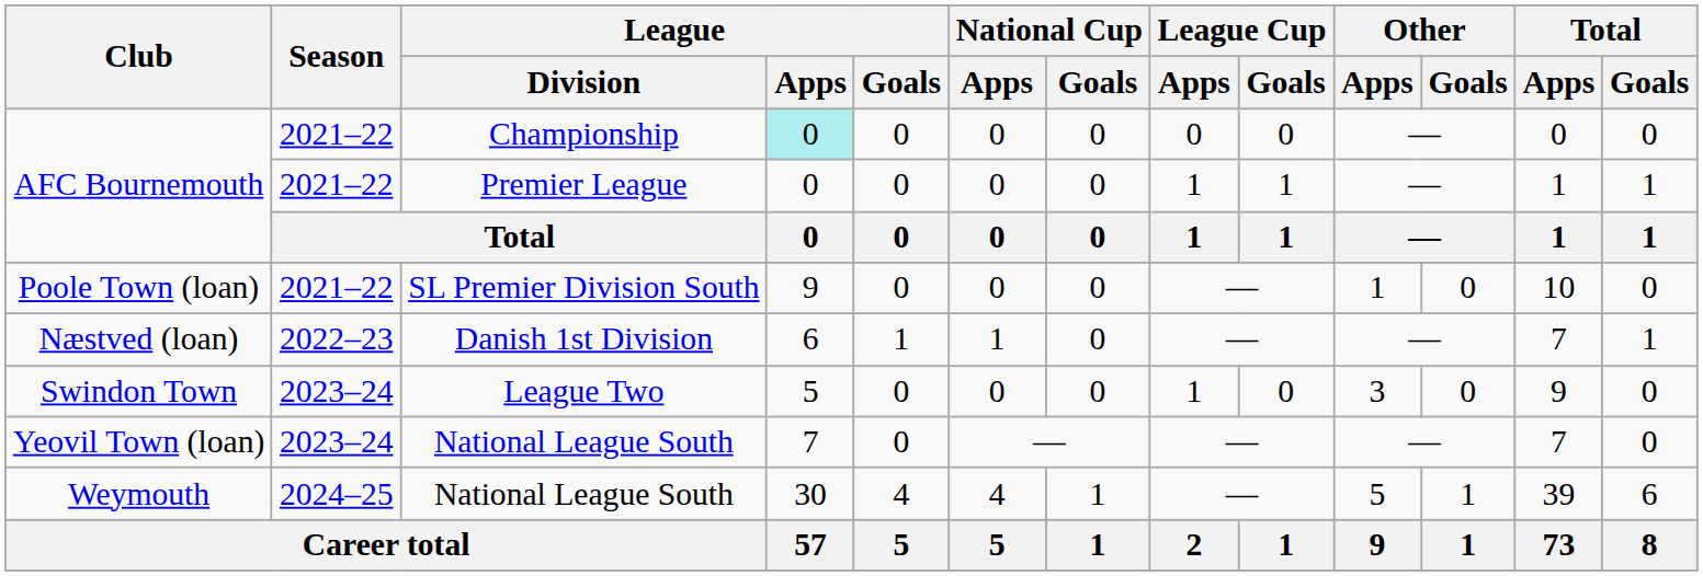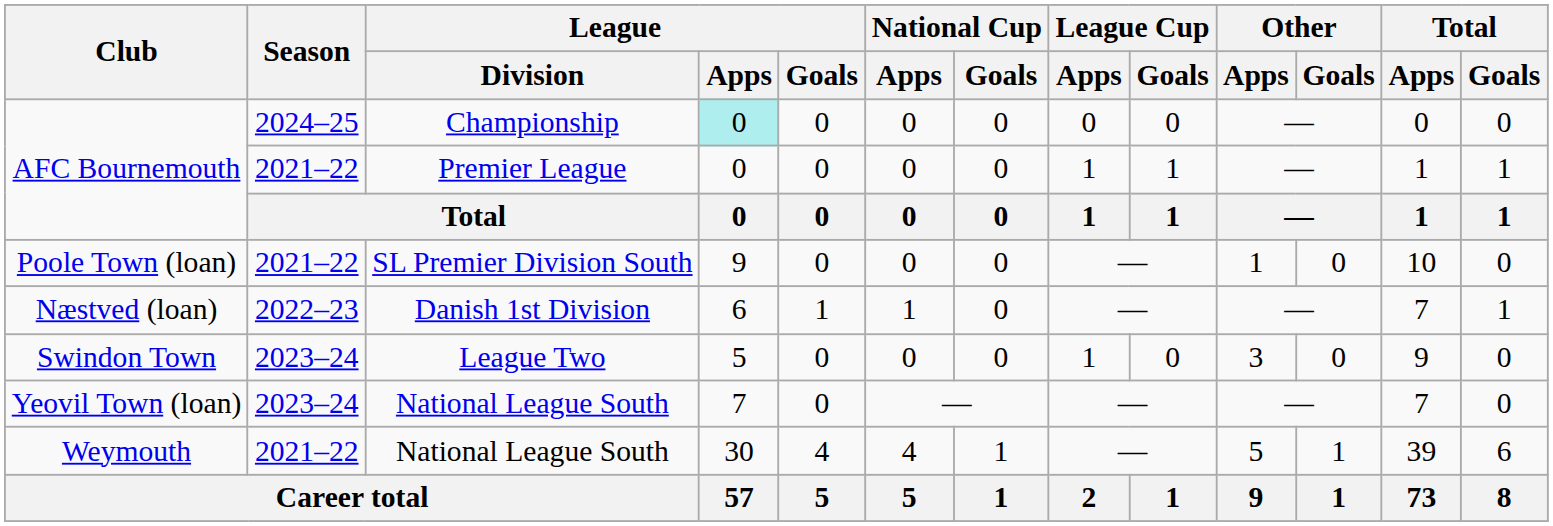 <table class="wikitable" style="text-align:center">
 <tr>
 <th rowspan="2">Club</th>
 <th rowspan="2">Season</th>
 <th colspan="3">League</th>
 <th colspan="2">National Cup</th>
 <th colspan="2">League Cup</th>
 <th colspan="2">Other</th>
 <th colspan="2">Total</th>
 </tr>
 <tr>
 <th>Division</th>
 <th>Apps</th>
 <th>Goals</th>
 <th>Apps</th>
 <th>Goals</th>
 <th>Apps</th>
 <th>Goals</th>
 <th>Apps</th>
 <th>Goals</th>
 <th>Apps</th>
 <th>Goals</th>
 </tr>
 <tr>
 <td rowspan="3"><a href='#'>AFC Bournemouth</a></td>
-<td><a href='#'>2021–22</a></td>
+<td><a href='#'>2024–25</a></td>
 <td><a href='#'>Championship</a></td>
 <td style="background: paleturquoise;">0</td>
 <td>0</td>
 <td>0</td>
 <td>0</td>
 <td>0</td>
 <td>0</td>
 <td colspan="2">—</td>
 <td>0</td>
 <td>0</td>
 </tr>
 <tr>
 <td><a href='#'>2021–22</a></td>
 <td><a href='#'>Premier League</a></td>
 <td>0</td>
 <td>0</td>
 <td>0</td>
 <td>0</td>
 <td>1</td>
 <td>1</td>
 <td colspan="2">—</td>
 <td>1</td>
 <td>1</td>
 </tr>
 <tr>
 <th colspan="2">Total</th>
 <th>0</th>
 <th>0</th>
 <th>0</th>
 <th>0</th>
 <th>1</th>
 <th>1</th>
 <th colspan="2">—</th>
 <th>1</th>
 <th>1</th>
 </tr>
 <tr>
 <td><a href='#'>Poole Town</a> (loan)</td>
 <td><a href='#'>2021–22</a></td>
 <td><a href='#'>SL Premier Division South</a></td>
 <td>9</td>
 <td>0</td>
 <td>0</td>
 <td>0</td>
 <td colspan="2">—</td>
 <td>1</td>
 <td>0</td>
 <td>10</td>
 <td>0</td>
 </tr>
 <tr>
 <td><a href='#'>Næstved</a> (loan)</td>
 <td><a href='#'>2022–23</a></td>
 <td><a href='#'>Danish 1st Division</a></td>
 <td>6</td>
 <td>1</td>
 <td>1</td>
 <td>0</td>
 <td colspan="2">—</td>
 <td colspan="2">—</td>
 <td>7</td>
 <td>1</td>
 </tr>
 <tr>
 <td><a href='#'>Swindon Town</a></td>
 <td><a href='#'>2023–24</a></td>
 <td><a href='#'>League Two</a></td>
 <td>5</td>
 <td>0</td>
 <td>0</td>
 <td>0</td>
 <td>1</td>
 <td>0</td>
 <td>3</td>
 <td>0</td>
 <td>9</td>
 <td>0</td>
 </tr>
 <tr>
 <td><a href='#'>Yeovil Town</a> (loan)</td>
 <td><a href='#'>2023–24</a></td>
 <td><a href='#'>National League South</a></td>
 <td>7</td>
 <td>0</td>
 <td colspan="2">—</td>
 <td colspan="2">—</td>
 <td colspan="2">—</td>
 <td>7</td>
 <td>0</td>
 </tr>
 <tr>
 <td><a href='#'>Weymouth</a></td>
-<td><a href='#'>2024–25</a></td>
+<td><a href='#'>2021–22</a></td>
 <td>National League South</td>
 <td>30</td>
 <td>4</td>
 <td>4</td>
 <td>1</td>
 <td colspan="2">—</td>
 <td>5</td>
 <td>1</td>
 <td>39</td>
 <td>6</td>
 </tr>
 <tr>
 <th colspan="3">Career total</th>
 <th>57</th>
 <th>5</th>
 <th>5</th>
 <th>1</th>
 <th>2</th>
 <th>1</th>
 <th>9</th>
 <th>1</th>
 <th>73</th>
 <th>8</th>
 </tr>
 </table>
